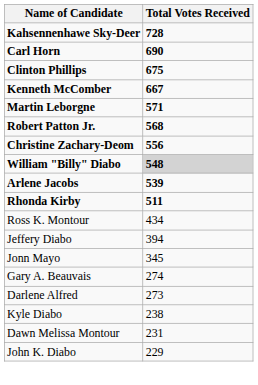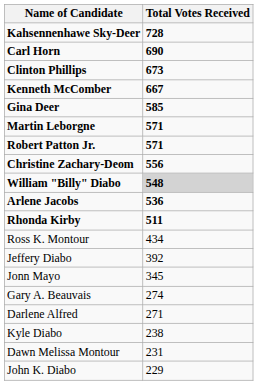 <table class="wikitable">
 <tr>
 <th>Name of Candidate</th>
 <th>Total Votes Received</th>
 </tr>
 <tr>
 <td><strong>Kahsennenhawe Sky-Deer</strong></td>
 <td><strong>728</strong></td>
 </tr>
 <tr>
 <td><strong>Carl Horn</strong></td>
 <td><strong>690</strong></td>
 </tr>
 <tr>
 <td><strong>Clinton Phillips</strong></td>
-<td><strong>675</strong></td>
+<td><strong>673</strong></td>
 </tr>
 <tr>
 <td><strong>Kenneth McComber</strong></td>
 <td><strong>667</strong></td>
+</tr>
+<tr>
+<td><strong>Gina Deer</strong></td>
+<td><strong>585</strong></td>
 </tr>
 <tr>
 <td><strong>Martin Leborgne</strong></td>
 <td><strong>571</strong></td>
 </tr>
 <tr>
 <td><strong>Robert Patton Jr.</strong></td>
-<td><strong>568</strong></td>
+<td><strong>571</strong></td>
 </tr>
 <tr>
 <td><strong>Christine Zachary-Deom</strong></td>
 <td><strong>556</strong></td>
 </tr>
 <tr>
 <td><strong>William "Billy" Diabo</strong></td>
 <td style="background: lightgrey;"><strong>548</strong></td>
 </tr>
 <tr>
 <td><strong>Arlene Jacobs</strong></td>
-<td><strong>539</strong></td>
+<td><strong>536</strong></td>
 </tr>
 <tr>
 <td><strong>Rhonda Kirby</strong></td>
 <td><strong>511</strong></td>
 </tr>
 <tr>
 <td>Ross K. Montour</td>
 <td>434</td>
 </tr>
 <tr>
 <td>Jeffery Diabo</td>
-<td>394</td>
+<td>392</td>
 </tr>
 <tr>
 <td>Jonn Mayo</td>
 <td>345</td>
 </tr>
 <tr>
 <td>Gary A. Beauvais</td>
 <td>274</td>
 </tr>
 <tr>
 <td>Darlene Alfred</td>
-<td>273</td>
+<td>271</td>
 </tr>
 <tr>
 <td>Kyle Diabo</td>
 <td>238</td>
 </tr>
 <tr>
 <td>Dawn Melissa Montour</td>
 <td>231</td>
 </tr>
 <tr>
 <td>John K. Diabo</td>
 <td>229</td>
 </tr>
 </table>
